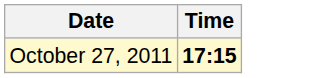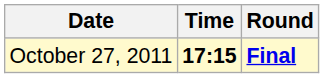 <table class="wikitable">
 <tr>
 <th>Date</th>
 <th>Time</th>
+<th>Round</th>
 </tr>
 <tr style=background:lemonchiffon>
 <td>October 27, 2011</td>
 <td><strong>17:15</strong></td>
+<td><strong><a href='#'>Final</a></strong></td>
 </tr>
 </table>
